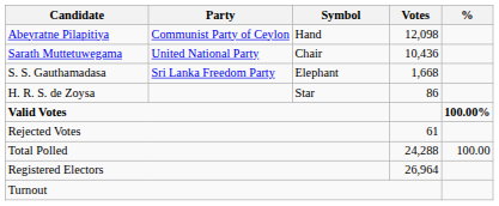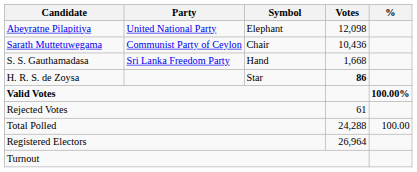 <table class="wikitable" border="1" style="text-align:right;">
 <tr>
 <th align=left width="180">Candidate</th>
 <th align=left width="180">Party</th>
 <th align=left width="120">Symbol</th>
 <th align=left width="60">Votes</th>
 <th align=left width="60">%</th>
 </tr>
 <tr>
 <td align=left><a href='#'>Abeyratne Pilapitiya</a></td>
-<td align=left><a href='#'>Communist Party of Ceylon</a></td>
-<td align=left>Hand</td>
+<td align=left><a href='#'>United National Party</a></td>
+<td align=left>Elephant</td>
 <td>12,098</td>
 <td></td>
 </tr>
 <tr>
 <td align=left><a href='#'>Sarath Muttetuwegama</a></td>
-<td align=left><a href='#'>United National Party</a></td>
+<td align=left><a href='#'>Communist Party of Ceylon</a></td>
 <td align=left>Chair</td>
 <td>10,436</td>
 <td></td>
 </tr>
 <tr>
 <td align=left>S. S. Gauthamadasa</td>
 <td align=left><a href='#'>Sri Lanka Freedom Party</a></td>
-<td align=left>Elephant</td>
+<td align=left>Hand</td>
 <td>1,668</td>
 <td></td>
 </tr>
 <tr>
 <td align=left>H. R. S. de Zoysa</td>
 <td align=left></td>
 <td align=left>Star</td>
-<td>86</td>
+<td><strong>86</strong></td>
 <td></td>
 </tr>
 <tr>
 <td align=left colspan=3><strong>Valid Votes</strong></td>
 <td><strong> </strong></td>
 <td><strong>100.00%</strong></td>
 </tr>
 <tr>
 <td align=left colspan=3>Rejected Votes</td>
 <td>61</td>
 <td></td>
 </tr>
 <tr>
 <td align=left colspan=3>Total Polled</td>
 <td>24,288</td>
 <td>100.00</td>
 </tr>
 <tr>
 <td align=left colspan=3>Registered Electors</td>
 <td>26,964</td>
 <td></td>
 </tr>
 <tr>
 <td align=left colspan=4>Turnout</td>
 <td></td>
 </tr>
 </table>
